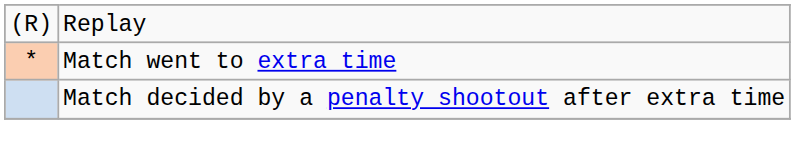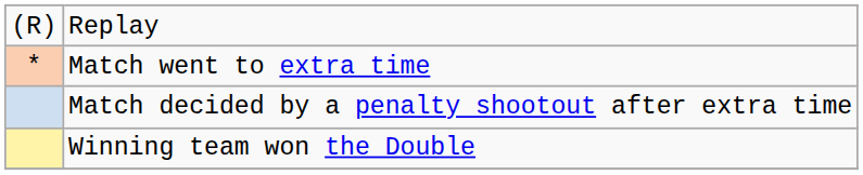 <table class="wikitable">
 <tr>
 <td align=center>(R)</td>
 <td>Replay</td>
 </tr>
 <tr>
 <td align=center style="background-color:#FBCEB1">*</td>
 <td>Match went to <a href='#'>extra time</a></td>
 </tr>
 <tr>
 <td align=center style="background-color:#cedff2"></td>
 <td>Match decided by a <a href='#'>penalty shootout</a> after extra time</td>
 </tr>
 <tr>
+<td align=center style="background-color:#fff4a7"></td>
+<td>Winning team won <a href='#'>the Double</a></td>
+</tr>
+<tr>
 </tr>
 </table>
